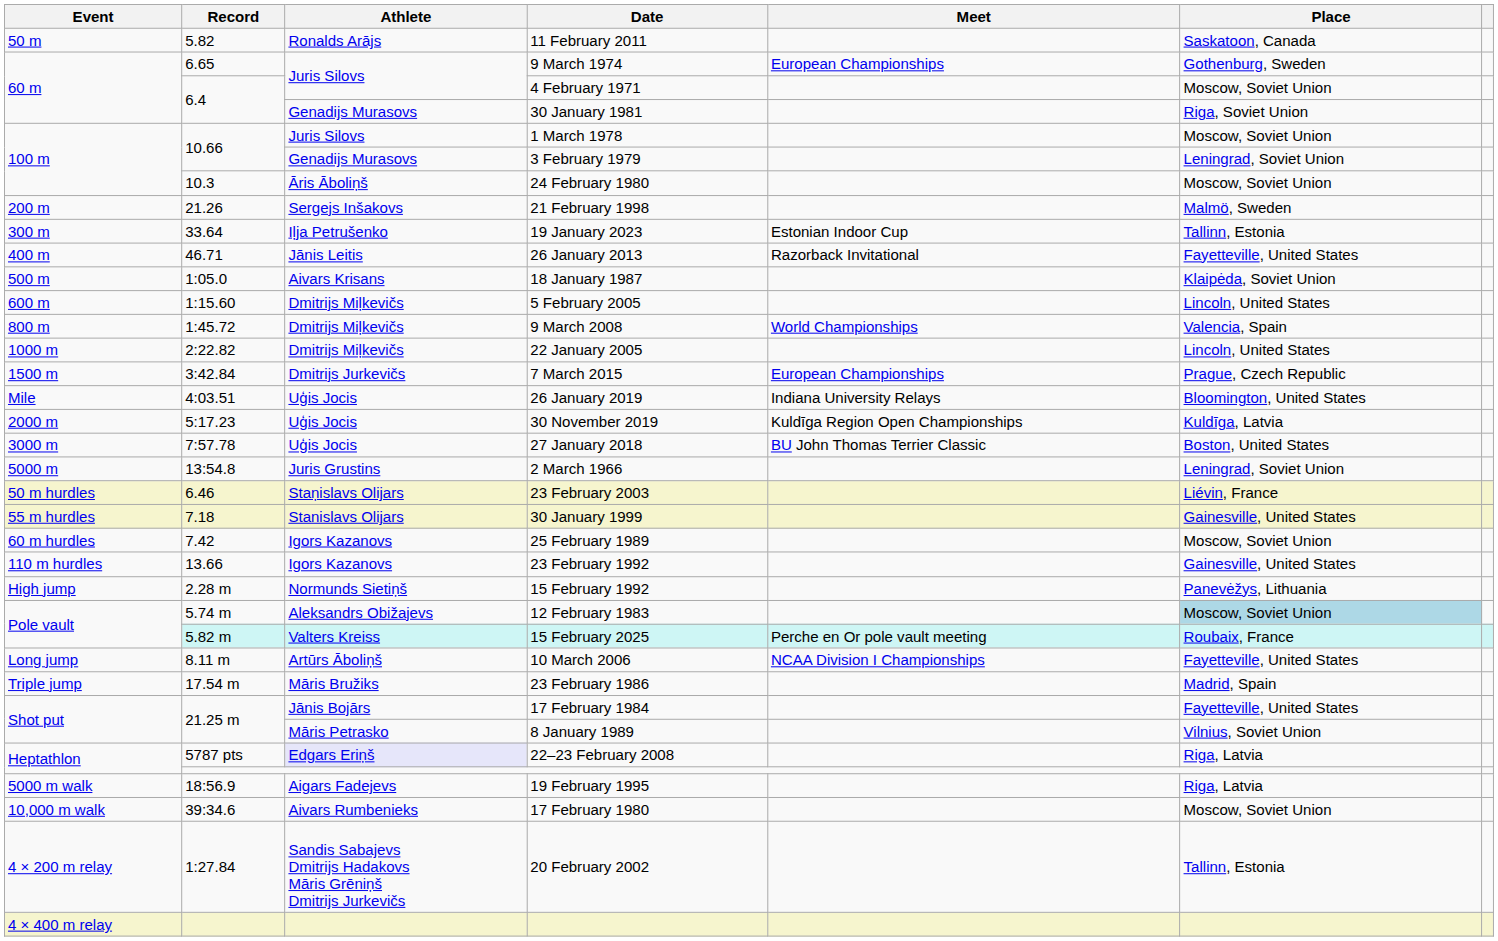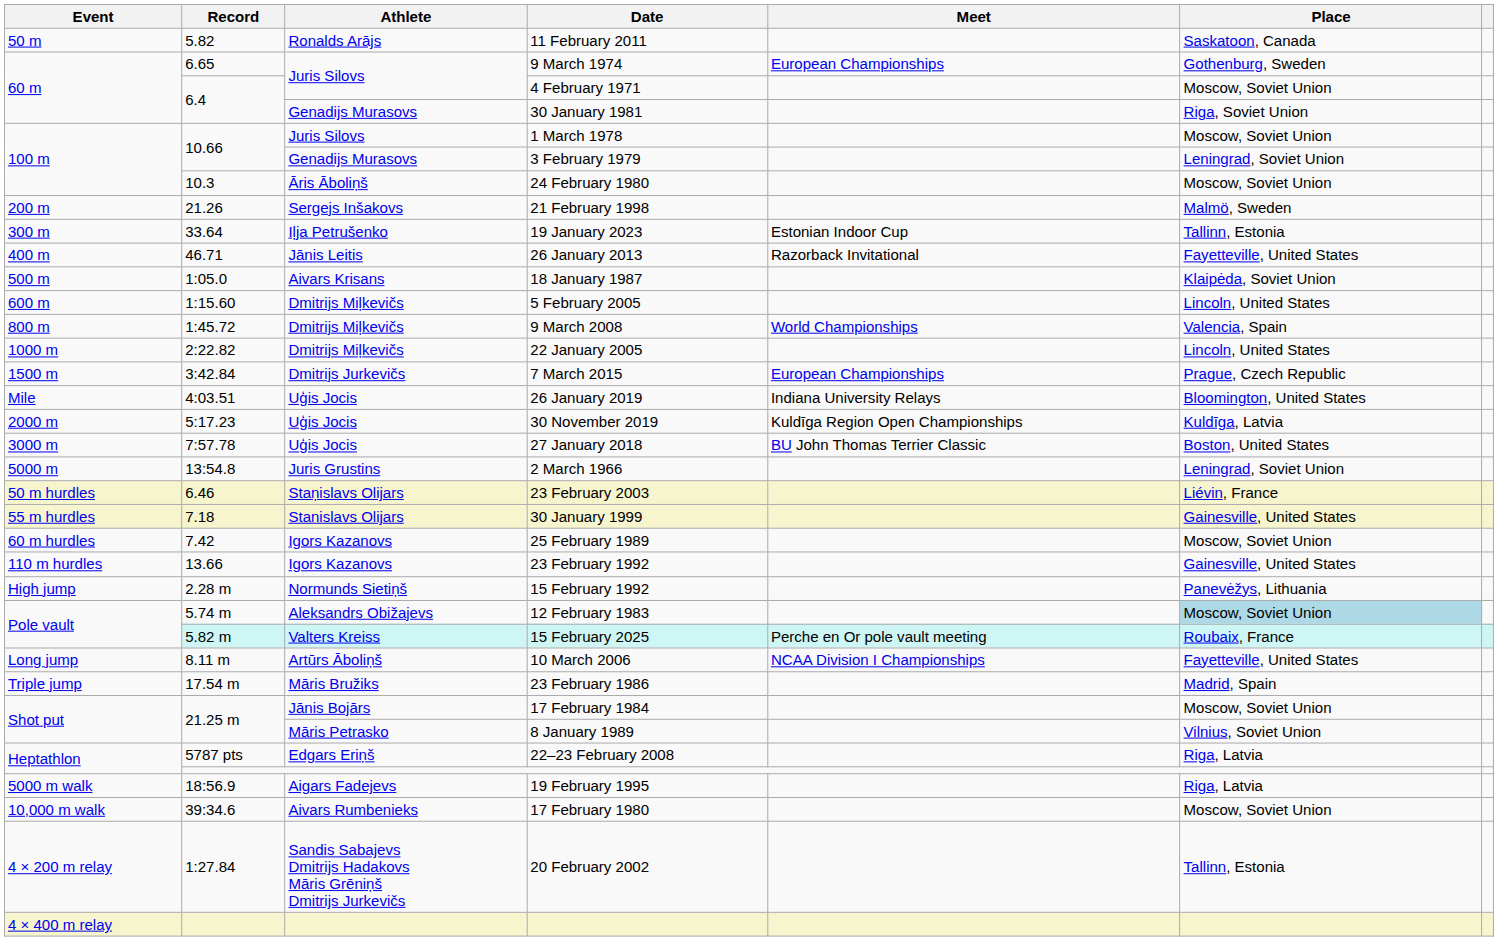 <table class="wikitable" style="font-size:95%; width: 95%;">
 <tr>
 <th>Event</th>
 <th>Record</th>
 <th>Athlete</th>
 <th>Date</th>
 <th>Meet</th>
 <th>Place</th>
 <th></th>
 </tr>
 <tr>
 <td><a href='#'>50 m</a></td>
 <td>5.82</td>
 <td><a href='#'>Ronalds Arājs</a></td>
 <td>11 February 2011</td>
 <td></td>
 <td><a href='#'>Saskatoon</a>, Canada</td>
 <td></td>
 </tr>
 <tr>
 <td rowspan=3><a href='#'>60 m</a></td>
 <td>6.65</td>
 <td rowspan=2><a href='#'>Juris Silovs</a></td>
 <td>9 March 1974</td>
 <td><a href='#'>European Championships</a></td>
 <td><a href='#'>Gothenburg</a>, Sweden</td>
 <td></td>
 </tr>
 <tr>
 <td rowspan=2>6.4 </td>
 <td>4 February 1971</td>
 <td></td>
 <td>Moscow, Soviet Union</td>
 <td></td>
 </tr>
 <tr>
 <td><a href='#'>Genadijs Murasovs</a></td>
 <td>30 January 1981</td>
 <td></td>
 <td><a href='#'>Riga</a>, Soviet Union</td>
 <td></td>
 </tr>
 <tr>
 <td rowspan=3><a href='#'>100 m</a></td>
 <td rowspan=2>10.66</td>
 <td><a href='#'>Juris Silovs</a></td>
 <td>1 March 1978</td>
 <td></td>
 <td>Moscow, Soviet Union</td>
 <td></td>
 </tr>
 <tr>
 <td><a href='#'>Genadijs Murasovs</a></td>
 <td>3 February 1979</td>
 <td></td>
 <td><a href='#'>Leningrad</a>, Soviet Union</td>
 <td></td>
 </tr>
 <tr>
 <td>10.3 </td>
 <td><a href='#'>Āris Āboliņš</a></td>
 <td>24 February 1980</td>
 <td></td>
 <td>Moscow, Soviet Union</td>
 <td></td>
 </tr>
 <tr>
 <td><a href='#'>200 m</a></td>
 <td>21.26</td>
 <td><a href='#'>Sergejs Inšakovs</a></td>
 <td>21 February 1998</td>
 <td></td>
 <td><a href='#'>Malmö</a>, Sweden</td>
 <td></td>
 </tr>
 <tr>
 <td><a href='#'>300 m</a></td>
 <td>33.64</td>
 <td><a href='#'>Iļja Petrušenko</a></td>
 <td>19 January 2023</td>
 <td>Estonian Indoor Cup</td>
 <td><a href='#'>Tallinn</a>, Estonia</td>
 <td></td>
 </tr>
 <tr>
 <td><a href='#'>400 m</a></td>
 <td>46.71</td>
 <td><a href='#'>Jānis Leitis</a></td>
 <td>26 January 2013</td>
 <td>Razorback Invitational</td>
 <td><a href='#'>Fayetteville</a>, United States</td>
 <td></td>
 </tr>
 <tr>
 <td><a href='#'>500 m</a></td>
 <td>1:05.0 </td>
 <td><a href='#'>Aivars Krisans</a></td>
 <td>18 January 1987</td>
 <td></td>
 <td><a href='#'>Klaipėda</a>, Soviet Union</td>
 <td></td>
 </tr>
 <tr>
 <td><a href='#'>600 m</a></td>
 <td>1:15.60</td>
 <td><a href='#'>Dmitrijs Miļkevičs</a></td>
 <td>5 February 2005</td>
 <td></td>
 <td><a href='#'>Lincoln</a>, United States</td>
 <td></td>
 </tr>
 <tr>
 <td><a href='#'>800 m</a></td>
 <td>1:45.72</td>
 <td><a href='#'>Dmitrijs Miļkevičs</a></td>
 <td>9 March 2008</td>
 <td><a href='#'>World Championships</a></td>
 <td><a href='#'>Valencia</a>, Spain</td>
 <td></td>
 </tr>
 <tr>
 <td><a href='#'>1000 m</a></td>
 <td>2:22.82</td>
 <td><a href='#'>Dmitrijs Miļkevičs</a></td>
 <td>22 January 2005</td>
 <td></td>
 <td><a href='#'>Lincoln</a>, United States</td>
 <td></td>
 </tr>
 <tr>
 <td><a href='#'>1500 m</a></td>
 <td>3:42.84</td>
 <td><a href='#'>Dmitrijs Jurkevičs</a></td>
 <td>7 March 2015</td>
 <td><a href='#'>European Championships</a></td>
 <td><a href='#'>Prague</a>, Czech Republic</td>
 <td></td>
 </tr>
 <tr>
 <td><a href='#'>Mile</a></td>
 <td>4:03.51</td>
 <td><a href='#'>Uģis Jocis</a></td>
 <td>26 January 2019</td>
 <td>Indiana University Relays</td>
 <td><a href='#'>Bloomington</a>, United States</td>
 <td></td>
 </tr>
 <tr>
 <td><a href='#'>2000 m</a></td>
 <td>5:17.23</td>
 <td><a href='#'>Uģis Jocis</a></td>
 <td>30 November 2019</td>
 <td>Kuldīga Region Open Championships</td>
 <td><a href='#'>Kuldīga</a>, Latvia</td>
 <td></td>
 </tr>
 <tr>
 <td><a href='#'>3000 m</a></td>
 <td>7:57.78</td>
 <td><a href='#'>Uģis Jocis</a></td>
 <td>27 January 2018</td>
 <td><a href='#'>BU</a> John Thomas Terrier Classic</td>
 <td><a href='#'>Boston</a>, United States</td>
 <td></td>
 </tr>
 <tr>
 <td><a href='#'>5000 m</a></td>
 <td>13:54.8</td>
 <td><a href='#'>Juris Grustins</a></td>
 <td>2 March 1966</td>
 <td></td>
 <td><a href='#'>Leningrad</a>, Soviet Union</td>
 <td></td>
 </tr>
 <tr style="background:#f6F5CE;">
 <td><a href='#'>50 m hurdles</a></td>
 <td>6.46</td>
 <td><a href='#'>Staņislavs Olijars</a></td>
 <td>23 February 2003</td>
 <td></td>
 <td><a href='#'>Liévin</a>, France</td>
 <td></td>
 </tr>
 <tr style="background:#f6F5CE;">
 <td><a href='#'>55 m hurdles</a></td>
 <td>7.18</td>
 <td><a href='#'>Stanislavs Olijars</a></td>
 <td>30 January 1999</td>
 <td></td>
 <td><a href='#'>Gainesville</a>, United States</td>
 <td></td>
 </tr>
 <tr>
 <td><a href='#'>60 m hurdles</a></td>
 <td>7.42</td>
 <td><a href='#'>Igors Kazanovs</a></td>
 <td>25 February 1989</td>
 <td></td>
 <td>Moscow, Soviet Union</td>
 <td></td>
 </tr>
 <tr>
 <td><a href='#'>110 m hurdles</a></td>
 <td>13.66</td>
 <td><a href='#'>Igors Kazanovs</a></td>
 <td>23 February 1992</td>
 <td></td>
 <td><a href='#'>Gainesville</a>, United States</td>
 <td></td>
 </tr>
 <tr>
 <td><a href='#'>High jump</a></td>
 <td>2.28 m</td>
 <td><a href='#'>Normunds Sietiņš</a></td>
 <td>15 February 1992</td>
 <td></td>
 <td><a href='#'>Panevėžys</a>, Lithuania</td>
 <td></td>
 </tr>
 <tr>
 <td rowspan=2><a href='#'>Pole vault</a></td>
 <td>5.74 m</td>
 <td><a href='#'>Aleksandrs Obižajevs</a></td>
 <td>12 February 1983</td>
 <td></td>
 <td style="background: lightblue;">Moscow, Soviet Union</td>
 <td></td>
 </tr>
 <tr style = "background:#CEF6F5">
 <td>5.82 m</td>
 <td><a href='#'>Valters Kreiss</a></td>
 <td>15 February 2025</td>
 <td>Perche en Or pole vault meeting</td>
 <td><a href='#'>Roubaix</a>, France</td>
 <td></td>
 </tr>
 <tr>
 <td><a href='#'>Long jump</a></td>
 <td>8.11 m</td>
 <td><a href='#'>Artūrs Āboliņš</a></td>
 <td>10 March 2006</td>
 <td><a href='#'>NCAA Division I Championships</a></td>
 <td><a href='#'>Fayetteville</a>, United States</td>
 <td></td>
 </tr>
 <tr>
 <td><a href='#'>Triple jump</a></td>
 <td>17.54 m</td>
 <td><a href='#'>Māris Bružiks</a></td>
 <td>23 February 1986</td>
 <td></td>
 <td><a href='#'>Madrid</a>, Spain</td>
 <td></td>
 </tr>
 <tr>
 <td rowspan=2><a href='#'>Shot put</a></td>
 <td rowspan=2>21.25 m</td>
 <td><a href='#'>Jānis Bojārs</a></td>
 <td>17 February 1984</td>
 <td></td>
-<td><a href='#'>Fayetteville</a>, United States</td>
+<td>Moscow, Soviet Union</td>
 <td></td>
 </tr>
 <tr>
 <td><a href='#'>Māris Petrasko</a></td>
 <td>8 January 1989</td>
 <td></td>
 <td><a href='#'>Vilnius</a>, Soviet Union</td>
 <td></td>
 </tr>
 <tr>
 <td rowspan=2><a href='#'>Heptathlon</a></td>
 <td>5787 pts</td>
-<td style="background: lavender;"><a href='#'>Edgars Eriņš</a></td>
+<td><a href='#'>Edgars Eriņš</a></td>
 <td>22–23 February 2008</td>
 <td></td>
 <td><a href='#'>Riga</a>, Latvia</td>
 <td></td>
 </tr>
 <tr>
 <td colspan=5></td>
 <td></td>
 </tr>
 <tr>
 <td><a href='#'>5000 m walk</a></td>
 <td>18:56.9</td>
 <td><a href='#'>Aigars Fadejevs</a></td>
 <td>19 February 1995</td>
 <td></td>
 <td><a href='#'>Riga</a>, Latvia</td>
 <td></td>
 </tr>
 <tr>
 <td><a href='#'>10,000 m walk</a></td>
 <td>39:34.6</td>
 <td><a href='#'>Aivars Rumbenieks</a></td>
 <td>17 February 1980</td>
 <td></td>
 <td>Moscow, Soviet Union</td>
 <td></td>
 </tr>
 <tr>
 <td><a href='#'>4 × 200 m relay</a></td>
 <td>1:27.84</td>
 <td><br><a href='#'>Sandis Sabajevs</a><br><a href='#'>Dmitrijs Hadakovs</a><br><a href='#'>Māris Grēniņš</a><br><a href='#'>Dmitrijs Jurkevičs</a></td>
 <td>20 February 2002</td>
 <td></td>
 <td><a href='#'>Tallinn</a>, Estonia</td>
 <td></td>
 </tr>
 <tr style="background:#f6F5CE;">
 <td><a href='#'>4 × 400 m relay</a></td>
 <td></td>
 <td></td>
 <td></td>
 <td></td>
 <td></td>
 <td></td>
 </tr>
 </table>
